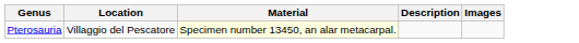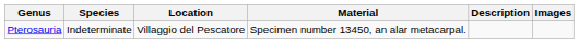 <table class="wikitable">
 <tr>
 <th>Genus</th>
+<th>Species</th>
 <th>Location</th>
 <th>Material</th>
 <th>Description</th>
 <th>Images</th>
 </tr>
 <tr>
 <td><a href='#'>Pterosauria</a></td>
+<td>Indeterminate</td>
 <td>Villaggio del Pescatore</td>
-<td style="background: lightyellow;">Specimen number 13450, an alar metacarpal.</td>
+<td>Specimen number 13450, an alar metacarpal.</td>
 <td></td>
 <td></td>
 </tr>
 </table>
